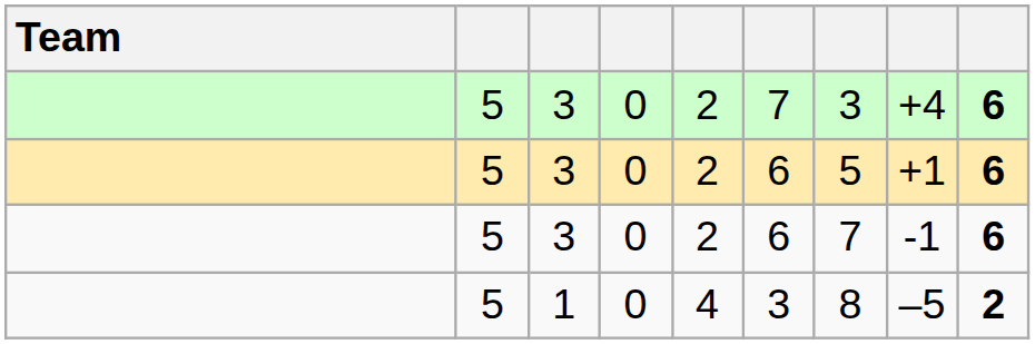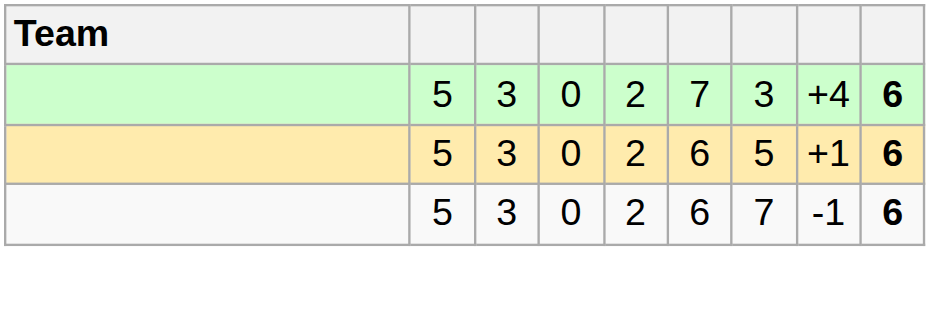 <table class="wikitable" style="text-align: center;">
 <tr>
 <th width=165 style="text-align:left;">Team</th>
 <th width=20></th>
 <th width=20></th>
 <th width=20></th>
 <th width=20></th>
 <th width=20></th>
 <th width=20></th>
 <th width=20></th>
 <th width=20></th>
 </tr>
 <tr style="background:#ccffcc;">
 <td style="text-align:left;"></td>
 <td>5</td>
 <td>3</td>
 <td>0</td>
 <td>2</td>
 <td>7</td>
 <td>3</td>
 <td>+4</td>
 <td><strong>6</strong></td>
 </tr>
 <tr style="background:#ffebad;">
 <td style="text-align:left;"></td>
 <td>5</td>
 <td>3</td>
 <td>0</td>
 <td>2</td>
 <td>6</td>
 <td>5</td>
 <td>+1</td>
 <td><strong>6</strong></td>
 </tr>
 <tr>
 <td style="text-align:left;"></td>
 <td>5</td>
 <td>3</td>
 <td>0</td>
 <td>2</td>
 <td>6</td>
 <td>7</td>
 <td>-1</td>
 <td><strong>6</strong></td>
 </tr>
-<tr>
-<td style="text-align:left;"></td>
-<td>5</td>
-<td>1</td>
-<td>0</td>
-<td>4</td>
-<td>3</td>
-<td>8</td>
-<td>–5</td>
-<td><strong>2</strong></td>
-</tr>
 </table>
